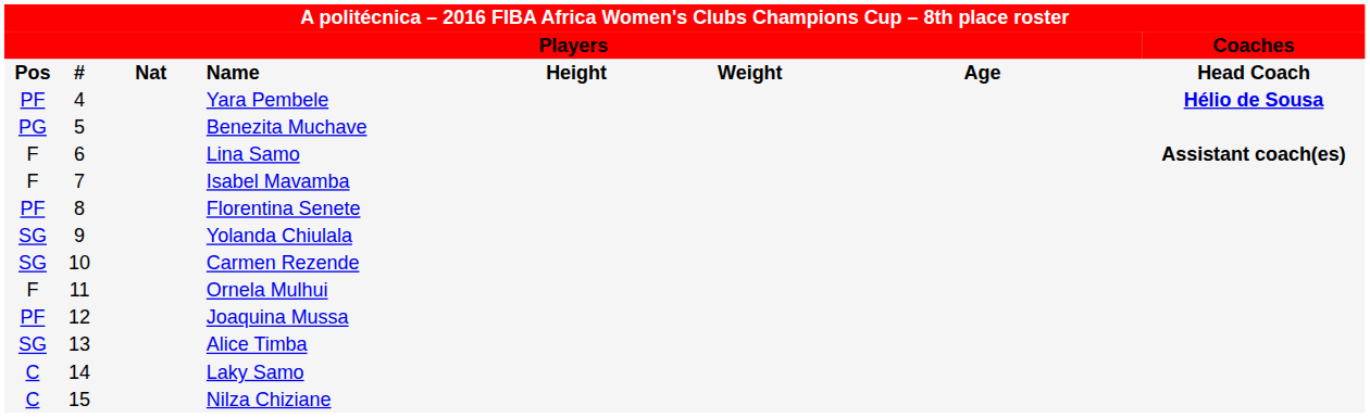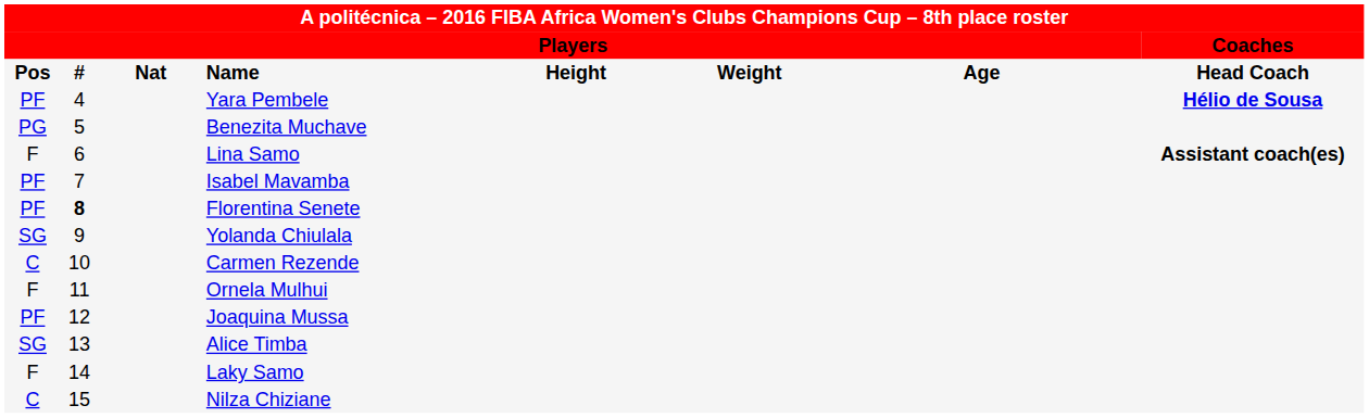 <table border=0 cellpadding=2 cellspacing=0  |- bgcolor=#f5f5f5 style="text-align:center; font-size:85%;" width=75%>
 <tr>
 <td colspan="8" style="background: red; color: white"><strong>A politécnica – 2016 FIBA Africa Women's Clubs Champions Cup – 8th place roster</strong></td>
 </tr>
 <tr>
 <td colspan="7" style="background: red; color: black"><strong>Players</strong></td>
 <td style="background: red; color: black"><strong>Coaches</strong></td>
 </tr>
 <tr style="background=#f5f5f5; color: black">
 <th width=5px>Pos</th>
 <th width=5px>#</th>
 <th width=50px>Nat</th>
 <th width=135px align=left>Name</th>
 <th width=100px>Height</th>
 <th width=70px>Weight</th>
 <th width=160px>Age</th>
 <th width=110px>Head Coach</th>
 </tr>
 <tr>
 <td><a href='#'>PF</a></td>
 <td>4</td>
 <td></td>
 <td align=left><a href='#'>Yara Pembele</a></td>
 <td><span></span></td>
 <td></td>
 <td><span></span></td>
 <td><strong> <a href='#'>Hélio de Sousa</a></strong></td>
 </tr>
 <tr>
 <td><a href='#'>PG</a></td>
 <td>5</td>
 <td></td>
 <td align=left><a href='#'>Benezita Muchave</a></td>
 <td><span></span></td>
 <td></td>
 <td><span></span></td>
 </tr>
 <tr>
 <td>F</td>
 <td>6</td>
 <td></td>
 <td align=left><a href='#'>Lina Samo</a></td>
 <td><span></span></td>
 <td></td>
 <td><span></span></td>
 <td><strong>Assistant coach(es)</strong></td>
 </tr>
 <tr>
-<td>F</td>
+<td><a href='#'>PF</a></td>
 <td>7</td>
 <td></td>
 <td align=left><a href='#'>Isabel Mavamba</a></td>
 <td><span></span></td>
 <td></td>
 <td><span></span></td>
 </tr>
 <tr>
 <td><a href='#'>PF</a></td>
-<td>8</td>
+<td><strong>8</strong></td>
 <td></td>
 <td align=left><a href='#'>Florentina Senete</a></td>
 <td><span></span></td>
 <td></td>
 <td><span></span></td>
 </tr>
 <tr>
 <td><a href='#'>SG</a></td>
 <td>9</td>
 <td></td>
 <td align=left><a href='#'>Yolanda Chiulala</a></td>
 <td><span></span></td>
 <td></td>
 <td><span></span></td>
 </tr>
 <tr>
-<td><a href='#'>SG</a></td>
+<td><a href='#'>C</a></td>
 <td>10</td>
 <td></td>
 <td align=left><a href='#'>Carmen Rezende</a></td>
 <td><span></span></td>
 <td></td>
 <td><span></span></td>
 </tr>
 <tr>
 <td>F</td>
 <td>11</td>
 <td></td>
 <td align=left><a href='#'>Ornela Mulhui</a></td>
 <td><span></span></td>
 <td></td>
 <td><span></span></td>
 </tr>
 <tr>
 <td><a href='#'>PF</a></td>
 <td>12</td>
 <td></td>
 <td align=left><a href='#'>Joaquina Mussa</a></td>
 <td><span></span></td>
 <td></td>
 <td><span></span></td>
 </tr>
 <tr>
 <td><a href='#'>SG</a></td>
 <td>13</td>
 <td></td>
 <td align=left><a href='#'>Alice Timba</a></td>
 <td><span></span></td>
 <td></td>
 <td><span></span></td>
 </tr>
 <tr>
-<td><a href='#'>C</a></td>
+<td>F</td>
 <td>14</td>
 <td></td>
 <td align=left><a href='#'>Laky Samo</a></td>
 <td><span></span></td>
 <td></td>
 <td><span></span></td>
 </tr>
 <tr>
 <td><a href='#'>C</a></td>
 <td>15</td>
 <td></td>
 <td align=left><a href='#'>Nilza Chiziane</a></td>
 <td><span></span></td>
 <td></td>
 <td><span></span></td>
 </tr>
 </table>
